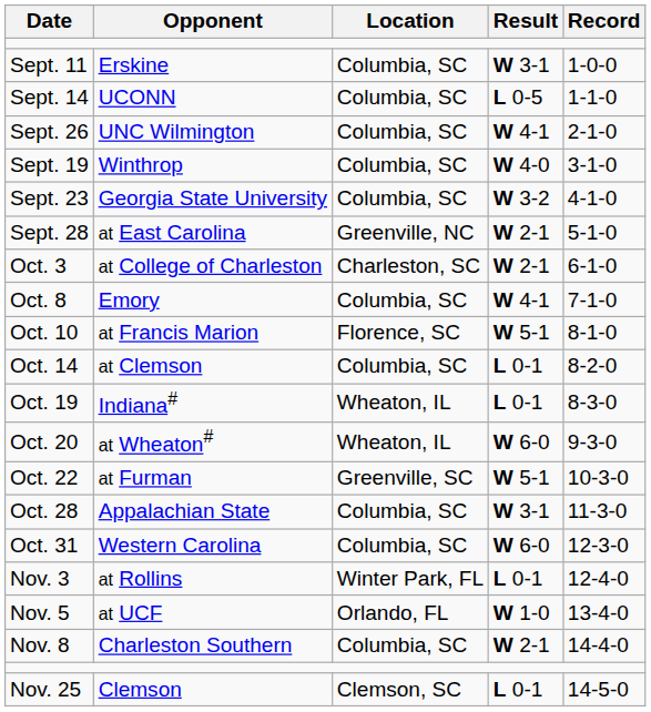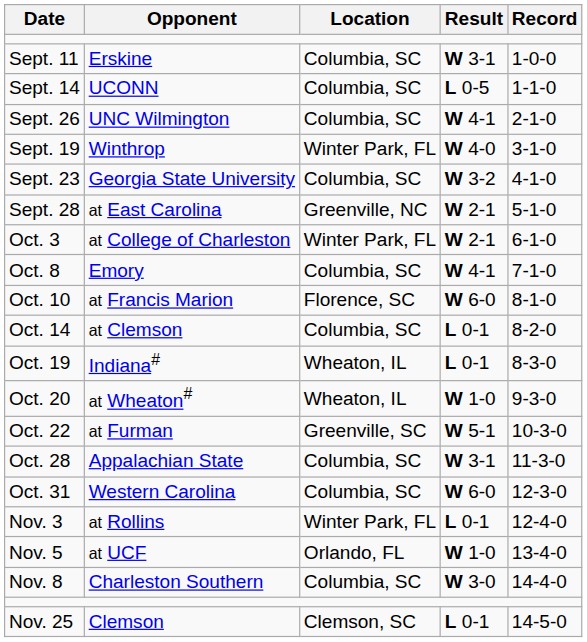 <table class="wikitable">
 <tr>
 <th>Date</th>
 <th>Opponent</th>
 <th>Location</th>
 <th>Result</th>
 <th>Record</th>
 </tr>
 <tr>
 <td colspan="6"></td>
 </tr>
 <tr>
 <td>Sept. 11</td>
 <td><a href='#'>Erskine</a></td>
 <td>Columbia, SC</td>
 <td><strong>W</strong> 3-1</td>
 <td>1-0-0</td>
 </tr>
 <tr>
 <td>Sept. 14</td>
 <td><a href='#'>UCONN</a></td>
 <td>Columbia, SC</td>
 <td><strong>L</strong> 0-5</td>
 <td>1-1-0</td>
 </tr>
 <tr>
 <td>Sept. 26</td>
 <td><a href='#'>UNC Wilmington</a></td>
 <td>Columbia, SC</td>
 <td><strong>W</strong> 4-1</td>
 <td>2-1-0</td>
 </tr>
 <tr>
 <td>Sept. 19</td>
 <td><a href='#'>Winthrop</a></td>
-<td>Columbia, SC</td>
+<td>Winter Park, FL</td>
 <td><strong>W</strong> 4-0</td>
 <td>3-1-0</td>
 </tr>
 <tr>
 <td>Sept. 23</td>
 <td><a href='#'>Georgia State University</a></td>
 <td>Columbia, SC</td>
 <td><strong>W</strong> 3-2</td>
 <td>4-1-0</td>
 </tr>
 <tr>
 <td>Sept. 28</td>
 <td><small>at</small> <a href='#'>East Carolina</a></td>
 <td>Greenville, NC</td>
 <td><strong>W</strong> 2-1</td>
 <td>5-1-0</td>
 </tr>
 <tr>
 <td>Oct. 3</td>
 <td><small> at</small> <a href='#'>College of Charleston</a></td>
-<td>Charleston, SC</td>
+<td>Winter Park, FL</td>
 <td><strong>W</strong> 2-1</td>
 <td>6-1-0</td>
 </tr>
 <tr>
 <td>Oct. 8</td>
 <td><a href='#'>Emory</a></td>
 <td>Columbia, SC</td>
 <td><strong>W</strong> 4-1</td>
 <td>7-1-0</td>
 </tr>
 <tr>
 <td>Oct. 10</td>
 <td><small>at</small> <a href='#'>Francis Marion</a></td>
 <td>Florence, SC</td>
-<td><strong>W</strong> 5-1</td>
+<td><strong>W</strong> 6-0</td>
 <td>8-1-0</td>
 </tr>
 <tr>
 <td>Oct. 14</td>
 <td><small>at</small> <a href='#'>Clemson</a></td>
 <td>Columbia, SC</td>
 <td><strong>L</strong> 0-1</td>
 <td>8-2-0</td>
 </tr>
 <tr>
 <td>Oct. 19</td>
 <td><a href='#'>Indiana</a><sup>#</sup></td>
 <td>Wheaton, IL</td>
 <td><strong>L</strong> 0-1</td>
 <td>8-3-0</td>
 </tr>
 <tr>
 <td>Oct. 20</td>
 <td><small>at</small> <a href='#'>Wheaton</a><sup>#</sup></td>
 <td>Wheaton, IL</td>
-<td><strong>W</strong> 6-0</td>
+<td><strong>W</strong> 1-0</td>
 <td>9-3-0</td>
 </tr>
 <tr>
 <td>Oct. 22</td>
 <td><small>at</small> <a href='#'>Furman</a></td>
 <td>Greenville, SC</td>
 <td><strong>W</strong> 5-1</td>
 <td>10-3-0</td>
 </tr>
 <tr>
 <td>Oct. 28</td>
 <td><a href='#'>Appalachian State</a></td>
 <td>Columbia, SC</td>
 <td><strong>W</strong> 3-1</td>
 <td>11-3-0</td>
 </tr>
 <tr>
 <td>Oct. 31</td>
 <td><a href='#'>Western Carolina</a></td>
 <td>Columbia, SC</td>
 <td><strong>W</strong> 6-0</td>
 <td>12-3-0</td>
 </tr>
 <tr>
 <td>Nov. 3</td>
 <td><small>at</small> <a href='#'>Rollins</a></td>
 <td>Winter Park, FL</td>
 <td><strong>L</strong> 0-1</td>
 <td>12-4-0</td>
 </tr>
 <tr>
 <td>Nov. 5</td>
 <td><small>at</small> <a href='#'>UCF</a></td>
 <td>Orlando, FL</td>
 <td><strong>W</strong> 1-0</td>
 <td>13-4-0</td>
 </tr>
 <tr>
 <td>Nov. 8</td>
 <td><a href='#'>Charleston Southern</a></td>
 <td>Columbia, SC</td>
-<td><strong>W</strong> 2-1</td>
+<td><strong>W</strong> 3-0</td>
 <td>14-4-0</td>
 </tr>
 <tr>
 <td colspan="6"></td>
 </tr>
 <tr>
 <td>Nov. 25</td>
 <td><a href='#'>Clemson</a></td>
 <td>Clemson, SC</td>
 <td><strong>L</strong> 0-1</td>
 <td>14-5-0</td>
 </tr>
 </table>
